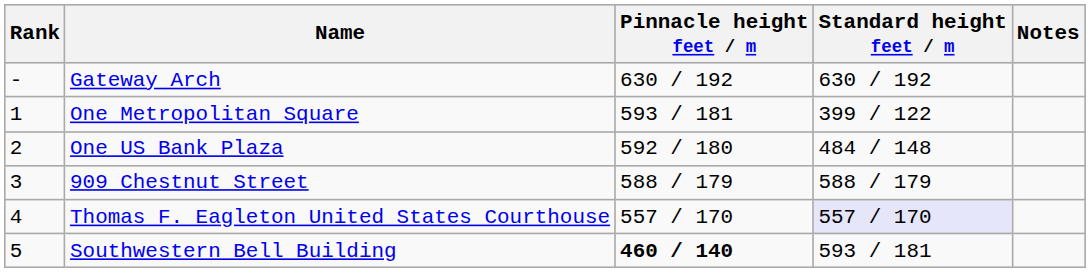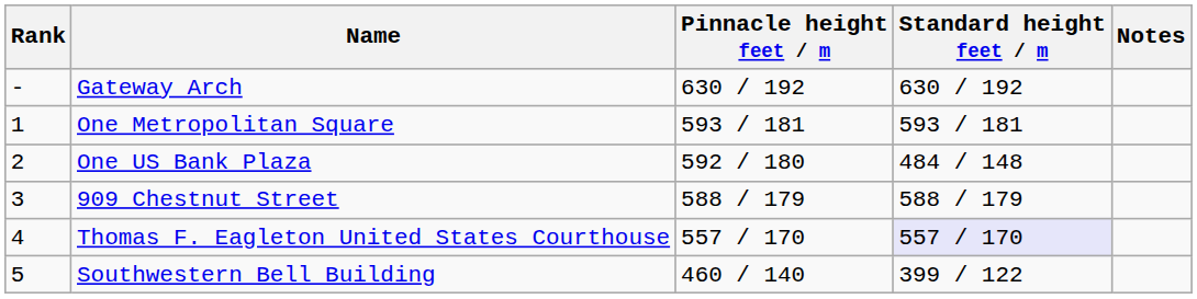 <table class="wikitable sortable">
 <tr>
 <th>Rank</th>
 <th>Name</th>
 <th>Pinnacle height<br><small><a href='#'>feet</a> / <a href='#'>m</a></small></th>
 <th>Standard height<br><small><a href='#'>feet</a> / <a href='#'>m</a></small></th>
 <th class="unsortable">Notes</th>
 </tr>
 <tr>
 <td>-</td>
 <td><a href='#'>Gateway Arch</a></td>
 <td>630 / 192</td>
 <td>630 / 192</td>
 <td></td>
 </tr>
 <tr>
 <td>1</td>
 <td><a href='#'>One Metropolitan Square</a></td>
 <td>593 / 181</td>
-<td>399 / 122</td>
+<td>593 / 181</td>
 <td></td>
 </tr>
 <tr>
 <td>2</td>
 <td><a href='#'>One US Bank Plaza</a></td>
 <td>592 / 180</td>
 <td>484 / 148</td>
 <td></td>
 </tr>
 <tr>
 <td>3</td>
 <td><a href='#'>909 Chestnut Street</a></td>
 <td>588 / 179</td>
 <td>588 / 179</td>
 <td></td>
 </tr>
 <tr>
 <td>4</td>
 <td><a href='#'>Thomas F. Eagleton United States Courthouse</a></td>
 <td>557 / 170</td>
 <td style="background: lavender;">557 / 170</td>
 <td></td>
 </tr>
 <tr>
 <td>5</td>
 <td><a href='#'>Southwestern Bell Building</a></td>
-<td><strong>460 / 140</strong></td>
-<td>593 / 181</td>
+<td>460 / 140</td>
+<td>399 / 122</td>
 <td></td>
 </tr>
 </table>
